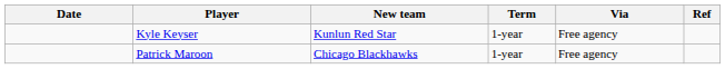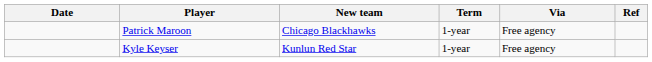 <table class="wikitable">
 <tr style="background:#ddd; text-align:center;">
 <th style="width: 10em;">Date</th>
 <th style="width: 14em;">Player</th>
 <th style="width: 14em;">New team</th>
 <th style="width: 5em;">Term</th>
 <th style="width: 10em;">Via</th>
 <th style="width: 2.5em;">Ref</th>
 </tr>
 <tr>
 <td></td>
+<td><a href='#'>Patrick Maroon</a></td>
+<td><a href='#'>Chicago Blackhawks</a></td>
+<td>1-year</td>
+<td>Free agency</td>
+<td></td>
+</tr>
+<tr>
+<td></td>
 <td><a href='#'>Kyle Keyser</a></td>
 <td><a href='#'>Kunlun Red Star</a></td>
 <td>1-year</td>
 <td>Free agency</td>
 <td></td>
 </tr>
-<tr>
-<td></td>
-<td><a href='#'>Patrick Maroon</a></td>
-<td><a href='#'>Chicago Blackhawks</a></td>
-<td>1-year</td>
-<td>Free agency</td>
-<td></td>
-</tr>
 </table>
